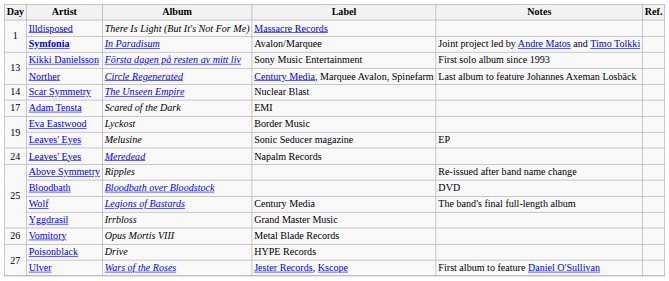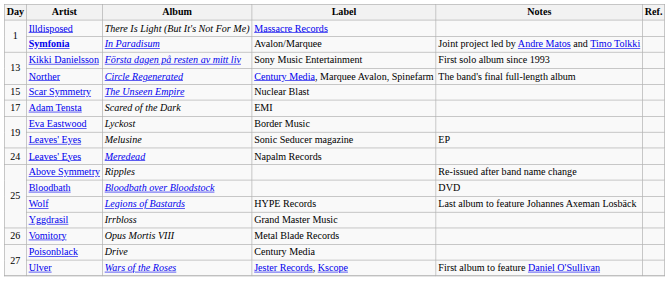 <table class="wikitable">
 <tr>
 <th>Day</th>
 <th>Artist</th>
 <th>Album</th>
 <th>Label</th>
 <th>Notes</th>
 <th>Ref.</th>
 </tr>
 <tr>
 <td rowspan="2" style="text-align:center;">1</td>
 <td><a href='#'>Illdisposed</a></td>
 <td><em>There Is Light (But It's Not For Me)</em></td>
 <td><a href='#'>Massacre Records</a></td>
 <td></td>
 <td></td>
 </tr>
 <tr>
 <td><strong><a href='#'>Symfonia</a></strong></td>
 <td><em><a href='#'>In Paradisum</a></em></td>
 <td>Avalon/Marquee</td>
 <td>Joint project led by <a href='#'>Andre Matos</a> and <a href='#'>Timo Tolkki</a></td>
 <td></td>
 </tr>
 <tr>
 <td rowspan="2" style="text-align:center;">13</td>
 <td><a href='#'>Kikki Danielsson</a></td>
 <td><em><a href='#'>Första dagen på resten av mitt liv</a></em></td>
 <td>Sony Music Entertainment</td>
 <td>First solo album since 1993</td>
 <td></td>
 </tr>
 <tr>
 <td><a href='#'>Norther</a></td>
 <td><em><a href='#'>Circle Regenerated</a></em></td>
 <td><a href='#'>Century Media</a>, Marquee Avalon, Spinefarm</td>
-<td>Last album to feature Johannes Axeman Losbäck</td>
+<td>The band's final full-length album</td>
 <td></td>
 </tr>
 <tr>
-<td rowspan="1" style="text-align:center;">14</td>
+<td rowspan="1" style="text-align:center;">15</td>
 <td><a href='#'>Scar Symmetry</a></td>
 <td><em><a href='#'>The Unseen Empire</a></em></td>
 <td>Nuclear Blast</td>
 <td></td>
 <td></td>
 </tr>
 <tr>
 <td rowspan="1" style="text-align:center;">17</td>
 <td><a href='#'>Adam Tensta</a></td>
 <td><em>Scared of the Dark</em></td>
 <td>EMI</td>
 <td></td>
 <td></td>
 </tr>
 <tr>
 <td rowspan="2" style="text-align:center;">19</td>
 <td><a href='#'>Eva Eastwood</a></td>
 <td><em>Lyckost</em></td>
 <td>Border Music</td>
 <td></td>
 <td></td>
 </tr>
 <tr>
 <td><a href='#'>Leaves' Eyes</a></td>
 <td><em>Melusine</em></td>
 <td>Sonic Seducer magazine</td>
 <td>EP</td>
 <td></td>
 </tr>
 <tr>
 <td rowspan="1" style="text-align:center;">24</td>
 <td><a href='#'>Leaves' Eyes</a></td>
 <td><em><a href='#'>Meredead</a></em></td>
 <td>Napalm Records</td>
 <td></td>
 <td></td>
 </tr>
 <tr>
 <td rowspan="4" style="text-align:center;">25</td>
 <td><a href='#'>Above Symmetry</a></td>
 <td><em>Ripples</em></td>
 <td></td>
 <td>Re-issued after band name change</td>
 <td></td>
 </tr>
 <tr>
 <td><a href='#'>Bloodbath</a></td>
 <td><em><a href='#'>Bloodbath over Bloodstock</a></em></td>
 <td></td>
 <td>DVD</td>
 <td></td>
 </tr>
 <tr>
 <td><a href='#'>Wolf</a></td>
 <td><em><a href='#'>Legions of Bastards</a></em></td>
-<td>Century Media</td>
-<td>The band's final full-length album</td>
+<td>HYPE Records</td>
+<td>Last album to feature Johannes Axeman Losbäck</td>
 <td></td>
 </tr>
 <tr>
 <td><a href='#'>Yggdrasil</a></td>
 <td><em>Irrbloss</em></td>
 <td>Grand Master Music</td>
 <td></td>
 <td></td>
 </tr>
 <tr>
 <td rowspan="1" style="text-align:center;">26</td>
 <td><a href='#'>Vomitory</a></td>
 <td><em>Opus Mortis VIII</em></td>
 <td>Metal Blade Records</td>
 <td></td>
 <td></td>
 </tr>
 <tr>
 <td rowspan="2" style="text-align:center;">27</td>
 <td><a href='#'>Poisonblack</a></td>
 <td><em>Drive</em></td>
-<td>HYPE Records</td>
+<td>Century Media</td>
 <td></td>
 <td></td>
 </tr>
 <tr>
 <td><a href='#'>Ulver</a></td>
 <td><em><a href='#'>Wars of the Roses</a></em></td>
 <td><a href='#'>Jester Records</a>, <a href='#'>Kscope</a></td>
 <td>First album to feature <a href='#'>Daniel O'Sullivan</a></td>
 <td></td>
 </tr>
 <tr>
 </tr>
 </table>
